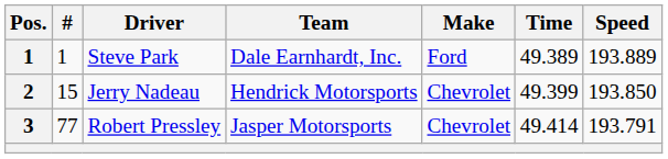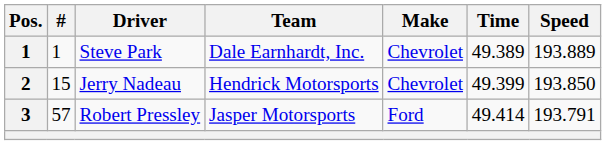 <table class="wikitable" style="font-size:95%">
 <tr>
 <th>Pos.</th>
 <th>#</th>
 <th>Driver</th>
 <th>Team</th>
 <th>Make</th>
 <th>Time</th>
 <th>Speed</th>
 </tr>
 <tr>
 <th>1</th>
 <td>1</td>
 <td><a href='#'>Steve Park</a></td>
 <td><a href='#'>Dale Earnhardt, Inc.</a></td>
-<td><a href='#'>Ford</a></td>
+<td><a href='#'>Chevrolet</a></td>
 <td>49.389</td>
 <td>193.889</td>
 </tr>
 <tr>
 <th>2</th>
 <td>15</td>
 <td><a href='#'>Jerry Nadeau</a></td>
 <td><a href='#'>Hendrick Motorsports</a></td>
 <td><a href='#'>Chevrolet</a></td>
 <td>49.399</td>
 <td>193.850</td>
 </tr>
 <tr>
 <th>3</th>
-<td>77</td>
+<td>57</td>
 <td><a href='#'>Robert Pressley</a></td>
 <td><a href='#'>Jasper Motorsports</a></td>
-<td><a href='#'>Chevrolet</a></td>
+<td><a href='#'>Ford</a></td>
 <td>49.414</td>
 <td>193.791</td>
 </tr>
 <tr>
 <th colspan="7"></th>
 </tr>
 </table>
